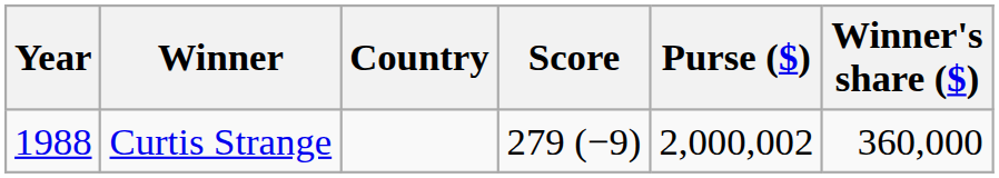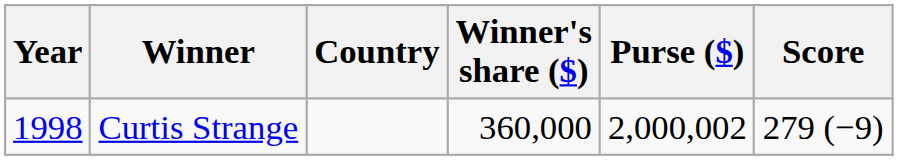 <table class="wikitable">
 <tr>
 <th>Year</th>
 <th>Winner</th>
 <th>Country</th>
+<th>Winner's<br>share (<a href='#'>$</a>)</th>
+<th>Purse (<a href='#'>$</a>)</th>
 <th>Score</th>
-<th>Purse (<a href='#'>$</a>)</th>
-<th>Winner's<br>share (<a href='#'>$</a>)</th>
 </tr>
 <tr>
-<td><a href='#'>1988</a></td>
+<td><a href='#'>1998</a></td>
 <td><a href='#'>Curtis Strange</a></td>
 <td></td>
+<td align=right>360,000</td>
+<td align=right>2,000,002</td>
 <td>279 (−9)</td>
-<td align=right>2,000,002</td>
-<td align=right>360,000</td>
 </tr>
 </table>
